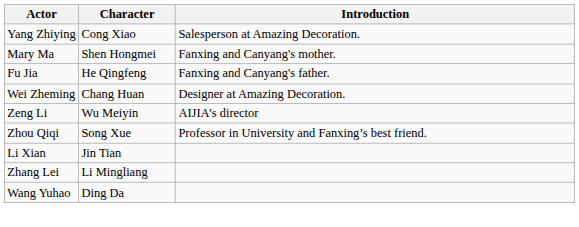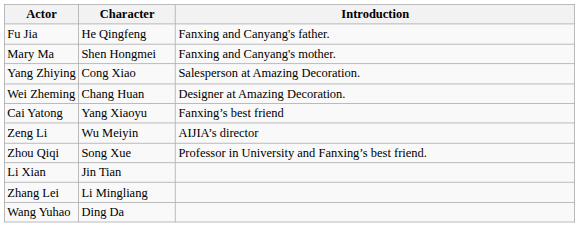 <table class="wikitable">
 <tr>
 <th style="width:13%">Actor</th>
 <th style="width:17%">Character</th>
 <th>Introduction</th>
 </tr>
 <tr>
-<td>Yang Zhiying</td>
-<td>Cong Xiao</td>
-<td>Salesperson at Amazing Decoration.</td>
+<td>Fu Jia</td>
+<td>He Qingfeng</td>
+<td>Fanxing and Canyang's father.</td>
 </tr>
 <tr>
 <td>Mary Ma</td>
 <td>Shen Hongmei</td>
 <td>Fanxing and Canyang's mother.</td>
 </tr>
 <tr>
-<td>Fu Jia</td>
-<td>He Qingfeng</td>
-<td>Fanxing and Canyang's father.</td>
+<td>Yang Zhiying</td>
+<td>Cong Xiao</td>
+<td>Salesperson at Amazing Decoration.</td>
 </tr>
 <tr>
 <td>Wei Zheming</td>
 <td>Chang Huan</td>
 <td>Designer at Amazing Decoration.</td>
+</tr>
+<tr>
+<td>Cai Yatong</td>
+<td>Yang Xiaoyu</td>
+<td>Fanxing’s best friend</td>
 </tr>
 <tr>
 <td>Zeng Li</td>
 <td>Wu Meiyin</td>
 <td>AIJIA’s director</td>
 </tr>
 <tr>
 <td>Zhou Qiqi</td>
 <td>Song Xue</td>
 <td>Professor in University and Fanxing’s best friend.</td>
 </tr>
 <tr>
 <td>Li Xian</td>
 <td>Jin Tian</td>
 <td></td>
 </tr>
 <tr>
 <td>Zhang Lei</td>
 <td>Li Mingliang</td>
 <td></td>
 </tr>
 <tr>
 <td>Wang Yuhao</td>
 <td>Ding Da</td>
 <td></td>
 </tr>
 </table>
